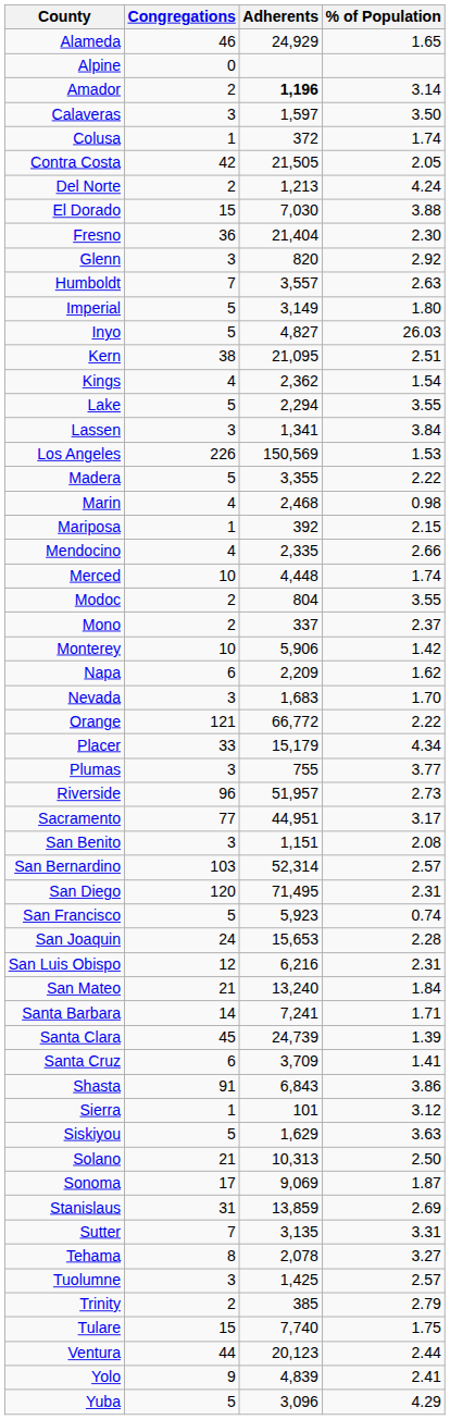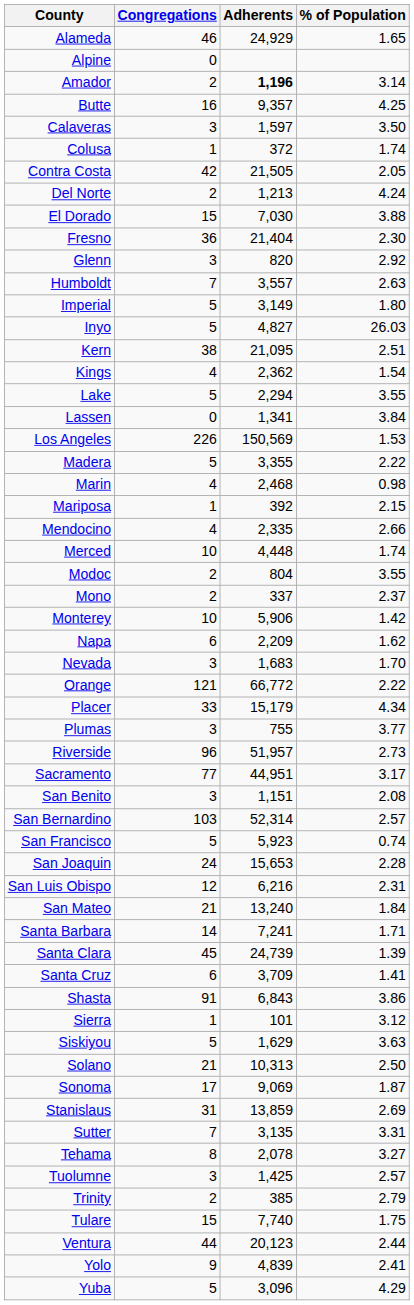 <table class="wikitable sortable mw-collapsible mw-collapsed" style="text-align: right">
 <tr>
 <th>County</th>
 <th><a href='#'>Congregations</a></th>
 <th>Adherents</th>
 <th>% of Population</th>
 </tr>
 <tr>
 <td><a href='#'>Alameda</a></td>
 <td>46</td>
 <td>24,929</td>
 <td>1.65</td>
 </tr>
 <tr>
 <td><a href='#'>Alpine</a></td>
 <td>0</td>
 <td></td>
 <td></td>
 </tr>
 <tr>
 <td><a href='#'>Amador</a></td>
 <td>2</td>
 <td><strong>1,196</strong></td>
 <td>3.14</td>
+</tr>
+<tr>
+<td><a href='#'>Butte</a></td>
+<td>16</td>
+<td>9,357</td>
+<td>4.25</td>
 </tr>
 <tr>
 <td><a href='#'>Calaveras</a></td>
 <td>3</td>
 <td>1,597</td>
 <td>3.50</td>
 </tr>
 <tr>
 <td><a href='#'>Colusa</a></td>
 <td>1</td>
 <td>372</td>
 <td>1.74</td>
 </tr>
 <tr>
 <td><a href='#'>Contra Costa</a></td>
 <td>42</td>
 <td>21,505</td>
 <td>2.05</td>
 </tr>
 <tr>
 <td><a href='#'>Del Norte</a></td>
 <td>2</td>
 <td>1,213</td>
 <td>4.24</td>
 </tr>
 <tr>
 <td><a href='#'>El Dorado</a></td>
 <td>15</td>
 <td>7,030</td>
 <td>3.88</td>
 </tr>
 <tr>
 <td><a href='#'>Fresno</a></td>
 <td>36</td>
 <td>21,404</td>
 <td>2.30</td>
 </tr>
 <tr>
 <td><a href='#'>Glenn</a></td>
 <td>3</td>
 <td>820</td>
 <td>2.92</td>
 </tr>
 <tr>
 <td><a href='#'>Humboldt</a></td>
 <td>7</td>
 <td>3,557</td>
 <td>2.63</td>
 </tr>
 <tr>
 <td><a href='#'>Imperial</a></td>
 <td>5</td>
 <td>3,149</td>
 <td>1.80</td>
 </tr>
 <tr>
 <td><a href='#'>Inyo</a></td>
 <td>5</td>
 <td>4,827</td>
 <td>26.03</td>
 </tr>
 <tr>
 <td><a href='#'>Kern</a></td>
 <td>38</td>
 <td>21,095</td>
 <td>2.51</td>
 </tr>
 <tr>
 <td><a href='#'>Kings</a></td>
 <td>4</td>
 <td>2,362</td>
 <td>1.54</td>
 </tr>
 <tr>
 <td><a href='#'>Lake</a></td>
 <td>5</td>
 <td>2,294</td>
 <td>3.55</td>
 </tr>
 <tr>
 <td><a href='#'>Lassen</a></td>
-<td>3</td>
+<td>0</td>
 <td>1,341</td>
 <td>3.84</td>
 </tr>
 <tr>
 <td><a href='#'>Los Angeles</a></td>
 <td>226</td>
 <td>150,569</td>
 <td>1.53</td>
 </tr>
 <tr>
 <td><a href='#'>Madera</a></td>
 <td>5</td>
 <td>3,355</td>
 <td>2.22</td>
 </tr>
 <tr>
 <td><a href='#'>Marin</a></td>
 <td>4</td>
 <td>2,468</td>
 <td>0.98</td>
 </tr>
 <tr>
 <td><a href='#'>Mariposa</a></td>
 <td>1</td>
 <td>392</td>
 <td>2.15</td>
 </tr>
 <tr>
 <td><a href='#'>Mendocino</a></td>
 <td>4</td>
 <td>2,335</td>
 <td>2.66</td>
 </tr>
 <tr>
 <td><a href='#'>Merced</a></td>
 <td>10</td>
 <td>4,448</td>
 <td>1.74</td>
 </tr>
 <tr>
 <td><a href='#'>Modoc</a></td>
 <td>2</td>
 <td>804</td>
 <td>3.55</td>
 </tr>
 <tr>
 <td><a href='#'>Mono</a></td>
 <td>2</td>
 <td>337</td>
 <td>2.37</td>
 </tr>
 <tr>
 <td><a href='#'>Monterey</a></td>
 <td>10</td>
 <td>5,906</td>
 <td>1.42</td>
 </tr>
 <tr>
 <td><a href='#'>Napa</a></td>
 <td>6</td>
 <td>2,209</td>
 <td>1.62</td>
 </tr>
 <tr>
 <td><a href='#'>Nevada</a></td>
 <td>3</td>
 <td>1,683</td>
 <td>1.70</td>
 </tr>
 <tr>
 <td><a href='#'>Orange</a></td>
 <td>121</td>
 <td>66,772</td>
 <td>2.22</td>
 </tr>
 <tr>
 <td><a href='#'>Placer</a></td>
 <td>33</td>
 <td>15,179</td>
 <td>4.34</td>
 </tr>
 <tr>
 <td><a href='#'>Plumas</a></td>
 <td>3</td>
 <td>755</td>
 <td>3.77</td>
 </tr>
 <tr>
 <td><a href='#'>Riverside</a></td>
 <td>96</td>
 <td>51,957</td>
 <td>2.73</td>
 </tr>
 <tr>
 <td><a href='#'>Sacramento</a></td>
 <td>77</td>
 <td>44,951</td>
 <td>3.17</td>
 </tr>
 <tr>
 <td><a href='#'>San Benito</a></td>
 <td>3</td>
 <td>1,151</td>
 <td>2.08</td>
 </tr>
 <tr>
 <td><a href='#'>San Bernardino</a></td>
 <td>103</td>
 <td>52,314</td>
 <td>2.57</td>
-</tr>
-<tr>
-<td><a href='#'>San Diego</a></td>
-<td>120</td>
-<td>71,495</td>
-<td>2.31</td>
 </tr>
 <tr>
 <td><a href='#'>San Francisco</a></td>
 <td>5</td>
 <td>5,923</td>
 <td>0.74</td>
 </tr>
 <tr>
 <td><a href='#'>San Joaquin</a></td>
 <td>24</td>
 <td>15,653</td>
 <td>2.28</td>
 </tr>
 <tr>
 <td><a href='#'>San Luis Obispo</a></td>
 <td>12</td>
 <td>6,216</td>
 <td>2.31</td>
 </tr>
 <tr>
 <td><a href='#'>San Mateo</a></td>
 <td>21</td>
 <td>13,240</td>
 <td>1.84</td>
 </tr>
 <tr>
 <td><a href='#'>Santa Barbara</a></td>
 <td>14</td>
 <td>7,241</td>
 <td>1.71</td>
 </tr>
 <tr>
 <td><a href='#'>Santa Clara</a></td>
 <td>45</td>
 <td>24,739</td>
 <td>1.39</td>
 </tr>
 <tr>
 <td><a href='#'>Santa Cruz</a></td>
 <td>6</td>
 <td>3,709</td>
 <td>1.41</td>
 </tr>
 <tr>
 <td><a href='#'>Shasta</a></td>
 <td>91</td>
 <td>6,843</td>
 <td>3.86</td>
 </tr>
 <tr>
 <td><a href='#'>Sierra</a></td>
 <td>1</td>
 <td>101</td>
 <td>3.12</td>
 </tr>
 <tr>
 <td><a href='#'>Siskiyou</a></td>
 <td>5</td>
 <td>1,629</td>
 <td>3.63</td>
 </tr>
 <tr>
 <td><a href='#'>Solano</a></td>
 <td>21</td>
 <td>10,313</td>
 <td>2.50</td>
 </tr>
 <tr>
 <td><a href='#'>Sonoma</a></td>
 <td>17</td>
 <td>9,069</td>
 <td>1.87</td>
 </tr>
 <tr>
 <td><a href='#'>Stanislaus</a></td>
 <td>31</td>
 <td>13,859</td>
 <td>2.69</td>
 </tr>
 <tr>
 <td><a href='#'>Sutter</a></td>
 <td>7</td>
 <td>3,135</td>
 <td>3.31</td>
 </tr>
 <tr>
 <td><a href='#'>Tehama</a></td>
 <td>8</td>
 <td>2,078</td>
 <td>3.27</td>
 </tr>
 <tr>
 <td><a href='#'>Tuolumne</a></td>
 <td>3</td>
 <td>1,425</td>
 <td>2.57</td>
 </tr>
 <tr>
 <td><a href='#'>Trinity</a></td>
 <td>2</td>
 <td>385</td>
 <td>2.79</td>
 </tr>
 <tr>
 <td><a href='#'>Tulare</a></td>
 <td>15</td>
 <td>7,740</td>
 <td>1.75</td>
 </tr>
 <tr>
 <td><a href='#'>Ventura</a></td>
 <td>44</td>
 <td>20,123</td>
 <td>2.44</td>
 </tr>
 <tr>
 <td><a href='#'>Yolo</a></td>
 <td>9</td>
 <td>4,839</td>
 <td>2.41</td>
 </tr>
 <tr>
 <td><a href='#'>Yuba</a></td>
 <td>5</td>
 <td>3,096</td>
 <td>4.29</td>
 </tr>
 </table>
